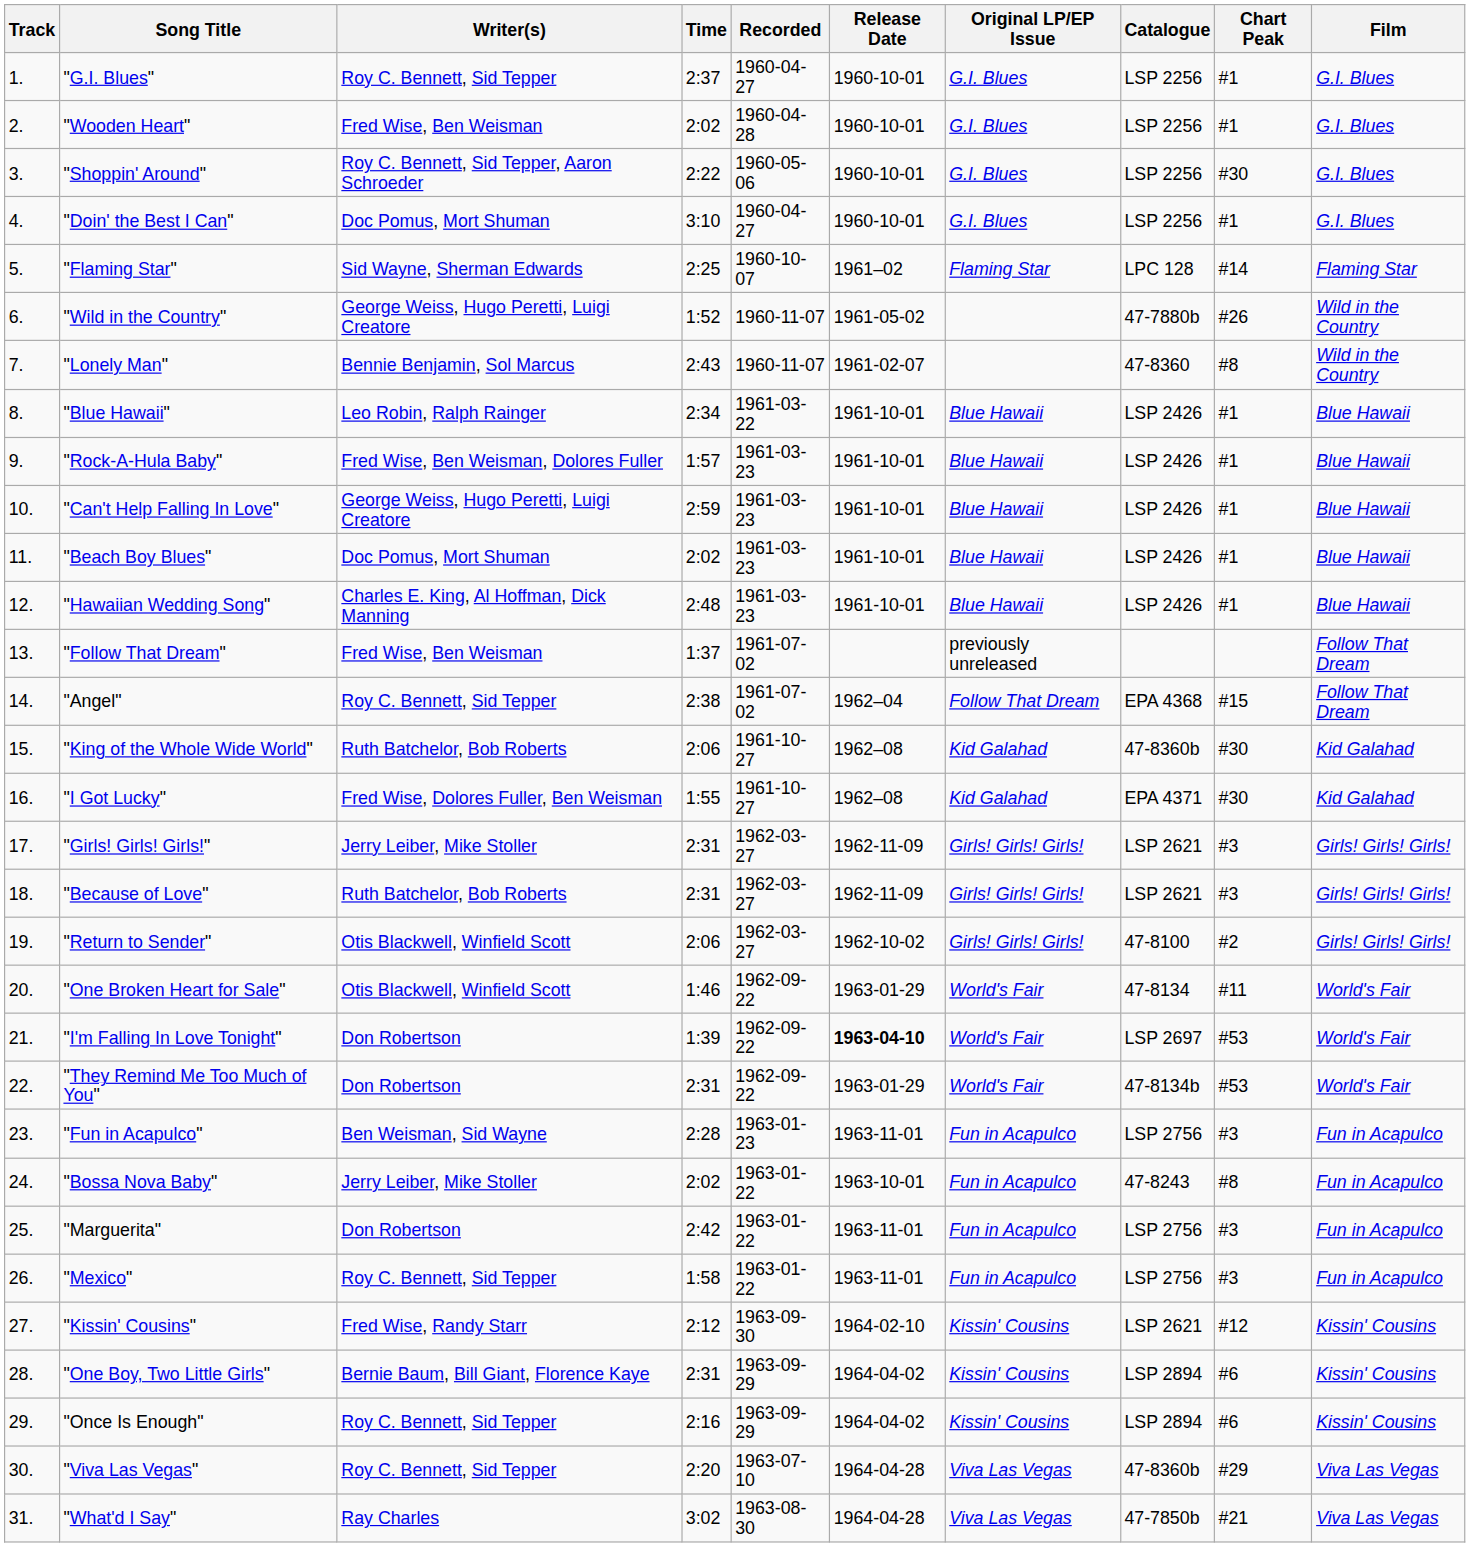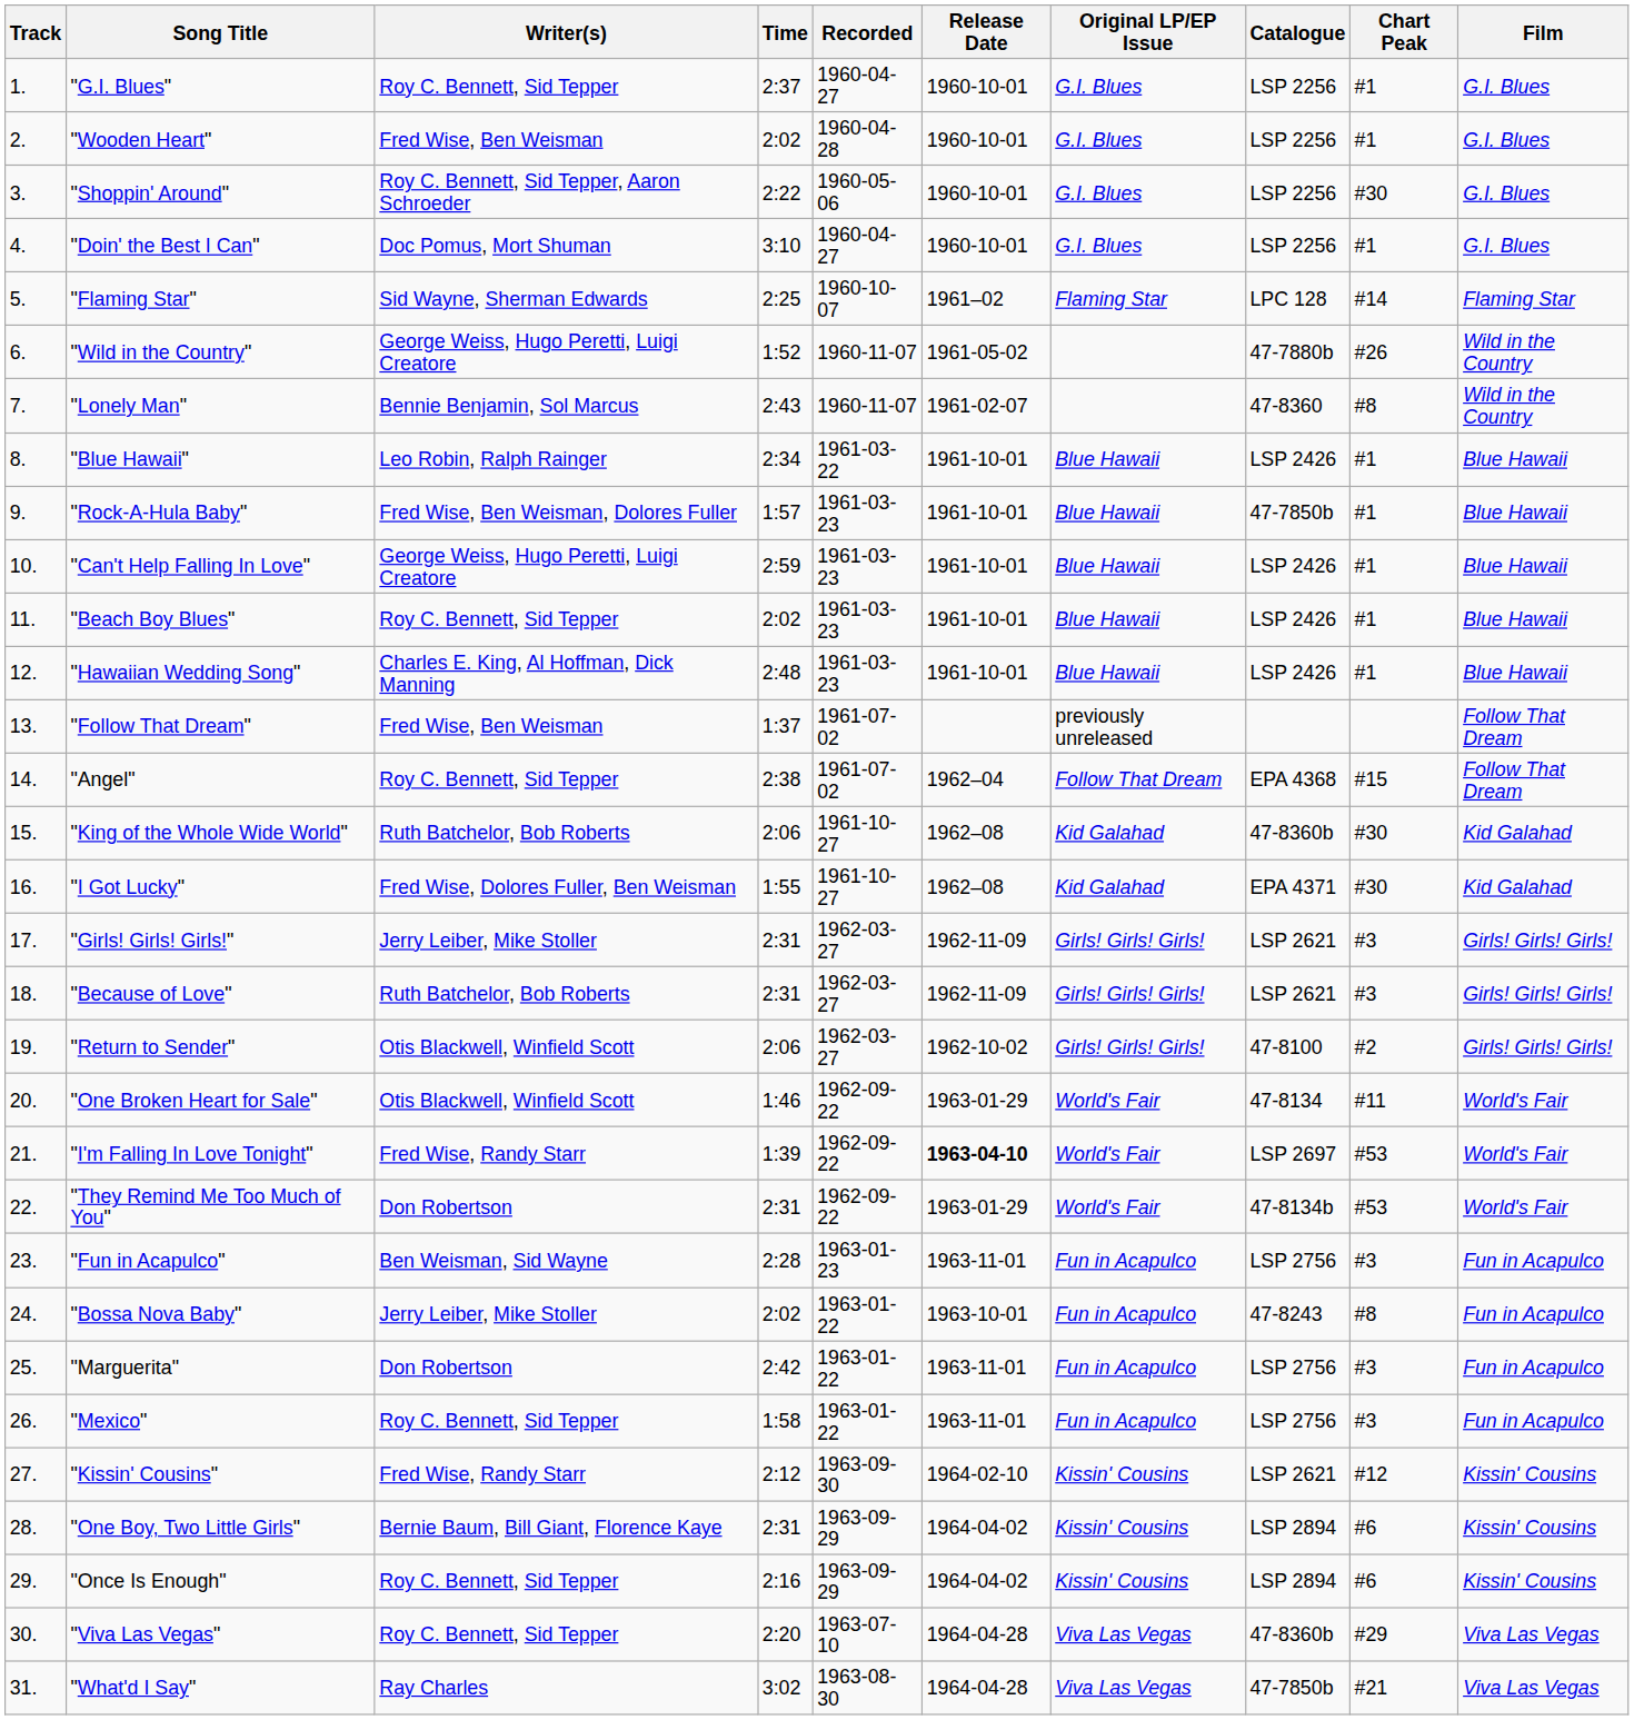 <table class="wikitable" style="font-size: 95%;">
 <tr>
 <th>Track</th>
 <th>Song Title</th>
 <th>Writer(s)</th>
 <th>Time</th>
 <th>Recorded</th>
 <th>Release Date</th>
 <th>Original LP/EP Issue</th>
 <th>Catalogue</th>
 <th>Chart Peak</th>
 <th>Film</th>
 </tr>
 <tr>
 <td>1.</td>
 <td>"<a href='#'>G.I. Blues</a>"</td>
 <td><a href='#'>Roy C. Bennett</a>, <a href='#'>Sid Tepper</a></td>
 <td>2:37</td>
 <td>1960-04-27</td>
 <td>1960-10-01</td>
 <td><em><a href='#'>G.I. Blues</a></em></td>
 <td>LSP 2256</td>
 <td>#1</td>
 <td><em><a href='#'>G.I. Blues</a></em></td>
 </tr>
 <tr>
 <td>2.</td>
 <td>"<a href='#'>Wooden Heart</a>"</td>
 <td><a href='#'>Fred Wise</a>, <a href='#'>Ben Weisman</a></td>
 <td>2:02</td>
 <td>1960-04-28</td>
 <td>1960-10-01</td>
 <td><em><a href='#'>G.I. Blues</a></em></td>
 <td>LSP 2256</td>
 <td>#1</td>
 <td><em><a href='#'>G.I. Blues</a></em></td>
 </tr>
 <tr>
 <td>3.</td>
 <td>"<a href='#'>Shoppin' Around</a>"</td>
 <td><a href='#'>Roy C. Bennett</a>, <a href='#'>Sid Tepper</a>, <a href='#'>Aaron Schroeder</a></td>
 <td>2:22</td>
 <td>1960-05-06</td>
 <td>1960-10-01</td>
 <td><em><a href='#'>G.I. Blues</a></em></td>
 <td>LSP 2256</td>
 <td>#30</td>
 <td><em><a href='#'>G.I. Blues</a></em></td>
 </tr>
 <tr>
 <td>4.</td>
 <td>"<a href='#'>Doin' the Best I Can</a>"</td>
 <td><a href='#'>Doc Pomus</a>, <a href='#'>Mort Shuman</a></td>
 <td>3:10</td>
 <td>1960-04-27</td>
 <td>1960-10-01</td>
 <td><em><a href='#'>G.I. Blues</a></em></td>
 <td>LSP 2256</td>
 <td>#1</td>
 <td><em><a href='#'>G.I. Blues</a></em></td>
 </tr>
 <tr>
 <td>5.</td>
 <td>"<a href='#'>Flaming Star</a>"</td>
 <td><a href='#'>Sid Wayne</a>, <a href='#'>Sherman Edwards</a></td>
 <td>2:25</td>
 <td>1960-10-07</td>
 <td>1961–02</td>
 <td><em><a href='#'>Flaming Star</a></em></td>
 <td>LPC 128</td>
 <td>#14</td>
 <td><em><a href='#'>Flaming Star</a></em></td>
 </tr>
 <tr>
 <td>6.</td>
 <td>"<a href='#'>Wild in the Country</a>"</td>
 <td><a href='#'>George Weiss</a>, <a href='#'>Hugo Peretti</a>, <a href='#'>Luigi Creatore</a></td>
 <td>1:52</td>
 <td>1960-11-07</td>
 <td>1961-05-02</td>
 <td></td>
 <td>47-7880b</td>
 <td>#26</td>
 <td><em><a href='#'>Wild in the Country</a></em></td>
 </tr>
 <tr>
 <td>7.</td>
 <td>"<a href='#'>Lonely Man</a>"</td>
 <td><a href='#'>Bennie Benjamin</a>, <a href='#'>Sol Marcus</a></td>
 <td>2:43</td>
 <td>1960-11-07</td>
 <td>1961-02-07</td>
 <td></td>
 <td>47-8360</td>
 <td>#8</td>
 <td><em><a href='#'>Wild in the Country</a></em></td>
 </tr>
 <tr>
 <td>8.</td>
 <td>"<a href='#'>Blue Hawaii</a>"</td>
 <td><a href='#'>Leo Robin</a>, <a href='#'>Ralph Rainger</a></td>
 <td>2:34</td>
 <td>1961-03-22</td>
 <td>1961-10-01</td>
 <td><em><a href='#'>Blue Hawaii</a></em></td>
 <td>LSP 2426</td>
 <td>#1</td>
 <td><em><a href='#'>Blue Hawaii</a></em></td>
 </tr>
 <tr>
 <td>9.</td>
 <td>"<a href='#'>Rock-A-Hula Baby</a>"</td>
 <td><a href='#'>Fred Wise</a>, <a href='#'>Ben Weisman</a>, <a href='#'>Dolores Fuller</a></td>
 <td>1:57</td>
 <td>1961-03-23</td>
 <td>1961-10-01</td>
 <td><em><a href='#'>Blue Hawaii</a></em></td>
-<td>LSP 2426</td>
+<td>47-7850b</td>
 <td>#1</td>
 <td><em><a href='#'>Blue Hawaii</a></em></td>
 </tr>
 <tr>
 <td>10.</td>
 <td>"<a href='#'>Can't Help Falling In Love</a>"</td>
 <td><a href='#'>George Weiss</a>, <a href='#'>Hugo Peretti</a>, <a href='#'>Luigi Creatore</a></td>
 <td>2:59</td>
 <td>1961-03-23</td>
 <td>1961-10-01</td>
 <td><em><a href='#'>Blue Hawaii</a></em></td>
 <td>LSP 2426</td>
 <td>#1</td>
 <td><em><a href='#'>Blue Hawaii</a></em></td>
 </tr>
 <tr>
 <td>11.</td>
 <td>"<a href='#'>Beach Boy Blues</a>"</td>
-<td><a href='#'>Doc Pomus</a>, <a href='#'>Mort Shuman</a></td>
+<td><a href='#'>Roy C. Bennett</a>, <a href='#'>Sid Tepper</a></td>
 <td>2:02</td>
 <td>1961-03-23</td>
 <td>1961-10-01</td>
 <td><em><a href='#'>Blue Hawaii</a></em></td>
 <td>LSP 2426</td>
 <td>#1</td>
 <td><em><a href='#'>Blue Hawaii</a></em></td>
 </tr>
 <tr>
 <td>12.</td>
 <td>"<a href='#'>Hawaiian Wedding Song</a>"</td>
 <td><a href='#'>Charles E. King</a>, <a href='#'>Al Hoffman</a>, <a href='#'>Dick Manning</a></td>
 <td>2:48</td>
 <td>1961-03-23</td>
 <td>1961-10-01</td>
 <td><em><a href='#'>Blue Hawaii</a></em></td>
 <td>LSP 2426</td>
 <td>#1</td>
 <td><em><a href='#'>Blue Hawaii</a></em></td>
 </tr>
 <tr>
 <td>13.</td>
 <td>"<a href='#'>Follow That Dream</a>"</td>
 <td><a href='#'>Fred Wise</a>, <a href='#'>Ben Weisman</a></td>
 <td>1:37</td>
 <td>1961-07-02</td>
 <td></td>
 <td>previously unreleased</td>
 <td></td>
 <td></td>
 <td><em><a href='#'>Follow That Dream</a></em></td>
 </tr>
 <tr>
 <td>14.</td>
 <td>"Angel"</td>
 <td><a href='#'>Roy C. Bennett</a>, <a href='#'>Sid Tepper</a></td>
 <td>2:38</td>
 <td>1961-07-02</td>
 <td>1962–04</td>
 <td><em><a href='#'>Follow That Dream</a></em></td>
 <td>EPA 4368</td>
 <td>#15</td>
 <td><em><a href='#'>Follow That Dream</a></em></td>
 </tr>
 <tr>
 <td>15.</td>
 <td>"<a href='#'>King of the Whole Wide World</a>"</td>
 <td><a href='#'>Ruth Batchelor</a>, <a href='#'>Bob Roberts</a></td>
 <td>2:06</td>
 <td>1961-10-27</td>
 <td>1962–08</td>
 <td><em><a href='#'>Kid Galahad</a></em></td>
 <td>47-8360b</td>
 <td>#30</td>
 <td><em><a href='#'>Kid Galahad</a></em></td>
 </tr>
 <tr>
 <td>16.</td>
 <td>"<a href='#'>I Got Lucky</a>"</td>
 <td><a href='#'>Fred Wise</a>, <a href='#'>Dolores Fuller</a>, <a href='#'>Ben Weisman</a></td>
 <td>1:55</td>
 <td>1961-10-27</td>
 <td>1962–08</td>
 <td><em><a href='#'>Kid Galahad</a></em></td>
 <td>EPA 4371</td>
 <td>#30</td>
 <td><em><a href='#'>Kid Galahad</a></em></td>
 </tr>
 <tr>
 <td>17.</td>
 <td>"<a href='#'>Girls! Girls! Girls!</a>"</td>
 <td><a href='#'>Jerry Leiber</a>, <a href='#'>Mike Stoller</a></td>
 <td>2:31</td>
 <td>1962-03-27</td>
 <td>1962-11-09</td>
 <td><em><a href='#'>Girls! Girls! Girls!</a></em></td>
 <td>LSP 2621</td>
 <td>#3</td>
 <td><em><a href='#'>Girls! Girls! Girls!</a></em></td>
 </tr>
 <tr>
 <td>18.</td>
 <td>"<a href='#'>Because of Love</a>"</td>
 <td><a href='#'>Ruth Batchelor</a>, <a href='#'>Bob Roberts</a></td>
 <td>2:31</td>
 <td>1962-03-27</td>
 <td>1962-11-09</td>
 <td><em><a href='#'>Girls! Girls! Girls!</a></em></td>
 <td>LSP 2621</td>
 <td>#3</td>
 <td><em><a href='#'>Girls! Girls! Girls!</a></em></td>
 </tr>
 <tr>
 <td>19.</td>
 <td>"<a href='#'>Return to Sender</a>"</td>
 <td><a href='#'>Otis Blackwell</a>, <a href='#'>Winfield Scott</a></td>
 <td>2:06</td>
 <td>1962-03-27</td>
 <td>1962-10-02</td>
 <td><em><a href='#'>Girls! Girls! Girls!</a></em></td>
 <td>47-8100</td>
 <td>#2</td>
 <td><em><a href='#'>Girls! Girls! Girls!</a></em></td>
 </tr>
 <tr>
 <td>20.</td>
 <td>"<a href='#'>One Broken Heart for Sale</a>"</td>
 <td><a href='#'>Otis Blackwell</a>, <a href='#'>Winfield Scott</a></td>
 <td>1:46</td>
 <td>1962-09-22</td>
 <td>1963-01-29</td>
 <td><em><a href='#'>World's Fair</a></em></td>
 <td>47-8134</td>
 <td>#11</td>
 <td><em><a href='#'>World's Fair</a></em></td>
 </tr>
 <tr>
 <td>21.</td>
 <td>"<a href='#'>I'm Falling In Love Tonight</a>"</td>
-<td><a href='#'>Don Robertson</a></td>
+<td><a href='#'>Fred Wise</a>, <a href='#'>Randy Starr</a></td>
 <td>1:39</td>
 <td>1962-09-22</td>
 <td><strong>1963-04-10</strong></td>
 <td><em><a href='#'>World's Fair</a></em></td>
 <td>LSP 2697</td>
 <td>#53</td>
 <td><em><a href='#'>World's Fair</a></em></td>
 </tr>
 <tr>
 <td>22.</td>
 <td>"<a href='#'>They Remind Me Too Much of You</a>"</td>
 <td><a href='#'>Don Robertson</a></td>
 <td>2:31</td>
 <td>1962-09-22</td>
 <td>1963-01-29</td>
 <td><em><a href='#'>World's Fair</a></em></td>
 <td>47-8134b</td>
 <td>#53</td>
 <td><em><a href='#'>World's Fair</a></em></td>
 </tr>
 <tr>
 <td>23.</td>
 <td>"<a href='#'>Fun in Acapulco</a>"</td>
 <td><a href='#'>Ben Weisman</a>, <a href='#'>Sid Wayne</a></td>
 <td>2:28</td>
 <td>1963-01-23</td>
 <td>1963-11-01</td>
 <td><em><a href='#'>Fun in Acapulco</a></em></td>
 <td>LSP 2756</td>
 <td>#3</td>
 <td><em><a href='#'>Fun in Acapulco</a></em></td>
 </tr>
 <tr>
 <td>24.</td>
 <td>"<a href='#'>Bossa Nova Baby</a>"</td>
 <td><a href='#'>Jerry Leiber</a>, <a href='#'>Mike Stoller</a></td>
 <td>2:02</td>
 <td>1963-01-22</td>
 <td>1963-10-01</td>
 <td><em><a href='#'>Fun in Acapulco</a></em></td>
 <td>47-8243</td>
 <td>#8</td>
 <td><em><a href='#'>Fun in Acapulco</a></em></td>
 </tr>
 <tr>
 <td>25.</td>
 <td>"Marguerita"</td>
 <td><a href='#'>Don Robertson</a></td>
 <td>2:42</td>
 <td>1963-01-22</td>
 <td>1963-11-01</td>
 <td><em><a href='#'>Fun in Acapulco</a></em></td>
 <td>LSP 2756</td>
 <td>#3</td>
 <td><em><a href='#'>Fun in Acapulco</a></em></td>
 </tr>
 <tr>
 <td>26.</td>
 <td>"<a href='#'>Mexico</a>"</td>
 <td><a href='#'>Roy C. Bennett</a>, <a href='#'>Sid Tepper</a></td>
 <td>1:58</td>
 <td>1963-01-22</td>
 <td>1963-11-01</td>
 <td><em><a href='#'>Fun in Acapulco</a></em></td>
 <td>LSP 2756</td>
 <td>#3</td>
 <td><em><a href='#'>Fun in Acapulco</a></em></td>
 </tr>
 <tr>
 <td>27.</td>
 <td>"<a href='#'>Kissin' Cousins</a>"</td>
 <td><a href='#'>Fred Wise</a>, <a href='#'>Randy Starr</a></td>
 <td>2:12</td>
 <td>1963-09-30</td>
 <td>1964-02-10</td>
 <td><em><a href='#'>Kissin' Cousins</a></em></td>
 <td>LSP 2621</td>
 <td>#12</td>
 <td><em><a href='#'>Kissin' Cousins</a></em></td>
 </tr>
 <tr>
 <td>28.</td>
 <td>"<a href='#'>One Boy, Two Little Girls</a>"</td>
 <td><a href='#'>Bernie Baum</a>, <a href='#'>Bill Giant</a>, <a href='#'>Florence Kaye</a></td>
 <td>2:31</td>
 <td>1963-09-29</td>
 <td>1964-04-02</td>
 <td><em><a href='#'>Kissin' Cousins</a></em></td>
 <td>LSP 2894</td>
 <td>#6</td>
 <td><em><a href='#'>Kissin' Cousins</a></em></td>
 </tr>
 <tr>
 <td>29.</td>
 <td>"Once Is Enough"</td>
 <td><a href='#'>Roy C. Bennett</a>, <a href='#'>Sid Tepper</a></td>
 <td>2:16</td>
 <td>1963-09-29</td>
 <td>1964-04-02</td>
 <td><em><a href='#'>Kissin' Cousins</a></em></td>
 <td>LSP 2894</td>
 <td>#6</td>
 <td><em><a href='#'>Kissin' Cousins</a></em></td>
 </tr>
 <tr>
 <td>30.</td>
 <td>"<a href='#'>Viva Las Vegas</a>"</td>
 <td><a href='#'>Roy C. Bennett</a>, <a href='#'>Sid Tepper</a></td>
 <td>2:20</td>
 <td>1963-07-10</td>
 <td>1964-04-28</td>
 <td><em><a href='#'>Viva Las Vegas</a></em></td>
 <td>47-8360b</td>
 <td>#29</td>
 <td><em><a href='#'>Viva Las Vegas</a></em></td>
 </tr>
 <tr>
 <td>31.</td>
 <td>"<a href='#'>What'd I Say</a>"</td>
 <td><a href='#'>Ray Charles</a></td>
 <td>3:02</td>
 <td>1963-08-30</td>
 <td>1964-04-28</td>
 <td><em><a href='#'>Viva Las Vegas</a></em></td>
 <td>47-7850b</td>
 <td>#21</td>
 <td><em><a href='#'>Viva Las Vegas</a></em></td>
 </tr>
 </table>
